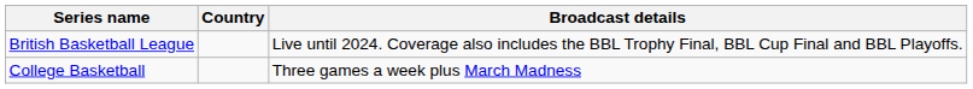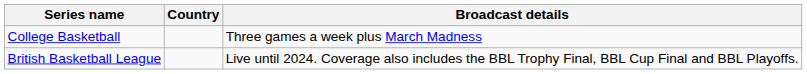 <table class="wikitable">
 <tr>
 <th>Series name</th>
 <th>Country</th>
 <th>Broadcast details</th>
 </tr>
 <tr>
+<td><a href='#'>College Basketball</a></td>
+<td></td>
+<td>Three games a week plus <a href='#'>March Madness</a></td>
+</tr>
+<tr>
 <td><a href='#'>British Basketball League</a></td>
 <td></td>
 <td>Live until 2024. Coverage also includes the BBL Trophy Final, BBL Cup Final and BBL Playoffs.</td>
 </tr>
-<tr>
-<td><a href='#'>College Basketball</a></td>
-<td></td>
-<td>Three games a week plus <a href='#'>March Madness</a></td>
-</tr>
 </table>
